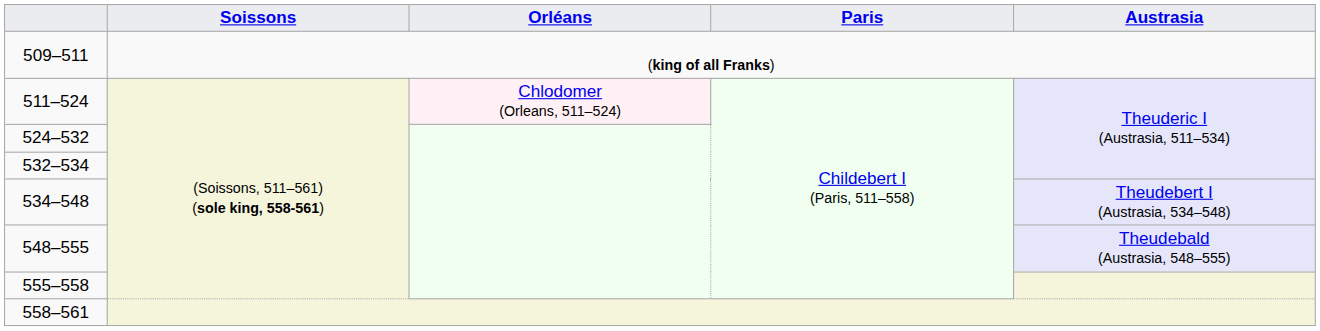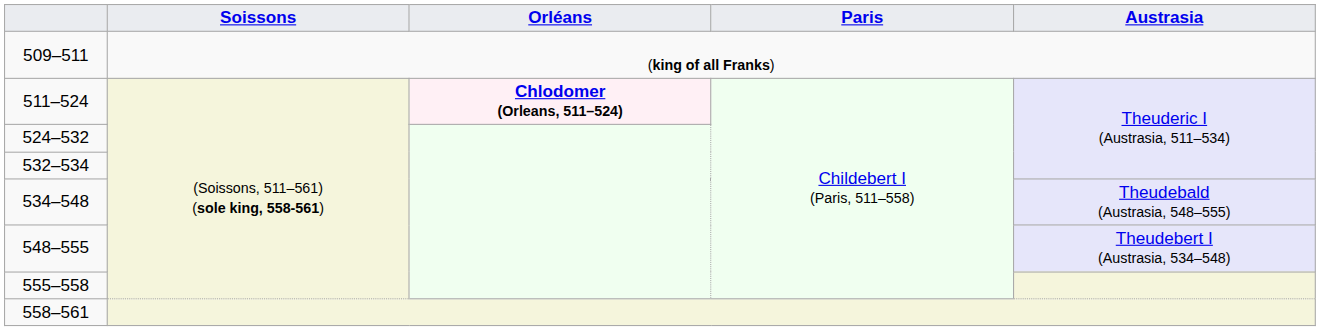 <table class="wikitable" style="text-align: center; border-collapse: collapse" width="97%" cellspacing="0" cellpadding="0" border="0" bordercolor="#111111">
 <tr valign="bottom" align="center" bgcolor="#EAECF0">
 <td width="80px"></td>
 <td width="250px"><strong><a href='#'>Soissons</a></strong></td>
 <td width="250px"><strong><a href='#'>Orléans</a></strong></td>
 <td width="250px"><strong><a href='#'>Paris</a></strong></td>
 <td width="250px"><strong><a href='#'>Austrasia</a></strong></td>
 </tr>
 <tr>
 <td>509–511</td>
 <td colspan="4"><strong></strong><br><small>(<strong>king of all Franks</strong>)</small></td>
 </tr>
 <tr align="center">
 <td>511–524</td>
 <td rowspan="6" style="border-left-style: none; border-bottom-style: dotted; background: beige"><strong></strong><br><small>(Soissons, 511–561)<br>(<strong>sole king, 558-561</strong>)</small></td>
-<td style="border-style: solid;" bgcolor="#fff0f5"><a href='#'>Chlodomer</a><br><small>(Orleans, 511–524)</small></td>
+<td style="border-style: solid;" bgcolor="#fff0f5"><strong><a href='#'>Chlodomer</a><br><small>(Orleans, 511–524)</small></strong></td>
 <td rowspan="6" style="border-left-style: dotted; border-right-style: none; background: honeydew"><a href='#'>Childebert I</a><br><small>(Paris, 511–558)</small></td>
 <td rowspan="3" bgcolor="#e6e6fa"><a href='#'>Theuderic I</a><br><small>(Austrasia, 511–534)</small></td>
 </tr>
 <tr align="center">
 <td>524–532</td>
 <td rowspan="5" bgcolor="#F0FFF0" style="border-right-style: none;"> </td>
 </tr>
 <tr align="center">
 <td>532–534</td>
 </tr>
 <tr align="center">
 <td>534–548</td>
-<td bgcolor="#e6e6fa"><a href='#'>Theudebert I</a><br><small>(Austrasia, 534–548)</small></td>
+<td bgcolor="#e6e6fa"><a href='#'>Theudebald</a><br><small>(Austrasia, 548–555)</small></td>
 </tr>
 <tr align="center">
 <td>548–555</td>
-<td bgcolor="#e6e6fa"><a href='#'>Theudebald</a><br><small>(Austrasia, 548–555)</small></td>
+<td bgcolor="#e6e6fa"><a href='#'>Theudebert I</a><br><small>(Austrasia, 534–548)</small></td>
 </tr>
 <tr align="center">
 <td>555–558</td>
 <td style="border-top-style: dotted; border-bottom-style: dotted; border-right-style: dotted; background: beige;"></td>
 </tr>
 <tr align="center">
 <td>558–561</td>
 <td colspan="4" style="border-top-style: dotted; background: beige"></td>
 </tr>
 </table>
